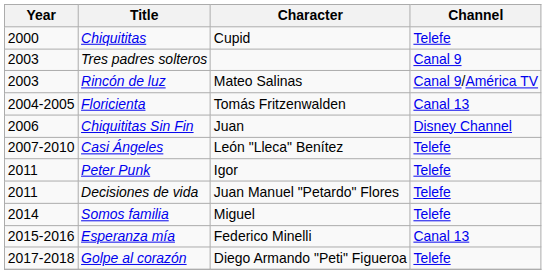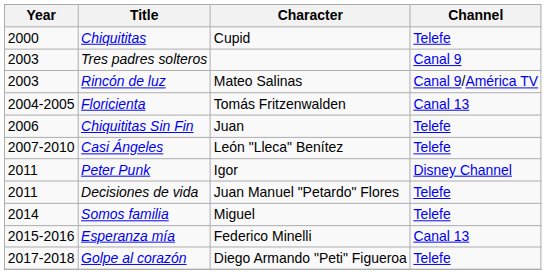 <table class="wikitable" style="font-size: 90%;">
 <tr>
 <th>Year</th>
 <th>Title</th>
 <th>Character</th>
 <th>Channel</th>
 </tr>
 <tr>
 <td>2000</td>
 <td><em><a href='#'>Chiquititas</a></em></td>
 <td>Cupid</td>
 <td><a href='#'>Telefe</a></td>
 </tr>
 <tr>
 <td>2003</td>
 <td><em>Tres padres solteros</em></td>
 <td></td>
 <td><a href='#'>Canal 9</a></td>
 </tr>
 <tr>
 <td>2003</td>
 <td><em><a href='#'>Rincón de luz</a></em></td>
 <td>Mateo Salinas</td>
 <td><a href='#'>Canal 9</a>/<a href='#'>América TV</a></td>
 </tr>
 <tr>
 <td>2004-2005</td>
 <td><em><a href='#'>Floricienta</a></em></td>
 <td>Tomás Fritzenwalden</td>
 <td><a href='#'>Canal 13</a></td>
 </tr>
 <tr>
 <td>2006</td>
 <td><em><a href='#'>Chiquititas Sin Fin</a></em></td>
 <td>Juan</td>
-<td><a href='#'>Disney Channel</a></td>
+<td><a href='#'>Telefe</a></td>
 </tr>
 <tr>
 <td>2007-2010</td>
 <td><em><a href='#'>Casi Ángeles</a></em></td>
 <td>León "Lleca" Benítez</td>
 <td><a href='#'>Telefe</a></td>
 </tr>
 <tr>
 <td>2011</td>
 <td><em><a href='#'>Peter Punk</a></em></td>
 <td>Igor</td>
-<td><a href='#'>Telefe</a></td>
+<td><a href='#'>Disney Channel</a></td>
 </tr>
 <tr>
 <td>2011</td>
 <td><em>Decisiones de vida</em></td>
 <td>Juan Manuel "Petardo" Flores</td>
 <td><a href='#'>Telefe</a></td>
 </tr>
 <tr>
 <td>2014</td>
 <td><em><a href='#'>Somos familia</a></em></td>
 <td>Miguel</td>
 <td><a href='#'>Telefe</a></td>
 </tr>
 <tr>
 <td>2015-2016</td>
 <td><em><a href='#'>Esperanza mía</a></em></td>
 <td>Federico Minelli</td>
 <td><a href='#'>Canal 13</a></td>
 </tr>
 <tr>
 <td>2017-2018</td>
 <td><em><a href='#'>Golpe al corazón</a></em></td>
 <td>Diego Armando "Peti" Figueroa</td>
 <td><a href='#'>Telefe</a></td>
 </tr>
 <tr>
 </tr>
 </table>
